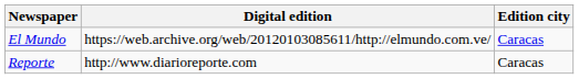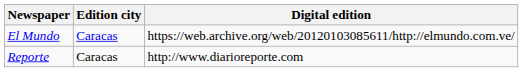 <table class="wikitable sortable">
 <tr align="center">
 <th>Newspaper</th>
+<th>Edition city</th>
 <th>Digital edition</th>
-<th>Edition city</th>
 </tr>
 <tr>
 <td><em><a href='#'>El Mundo</a></em></td>
+<td><a href='#'>Caracas</a></td>
 <td>https://web.archive.org/web/20120103085611/http://elmundo.com.ve/</td>
-<td><a href='#'>Caracas</a></td>
 </tr>
 <tr>
 <td><em><a href='#'>Reporte</a></em></td>
+<td>Caracas</td>
 <td>http://www.diarioreporte.com</td>
-<td>Caracas</td>
 </tr>
 </table>
